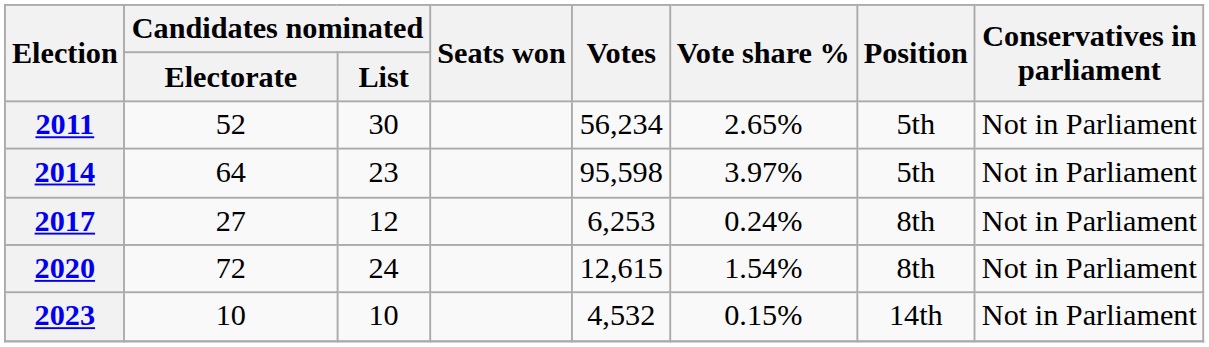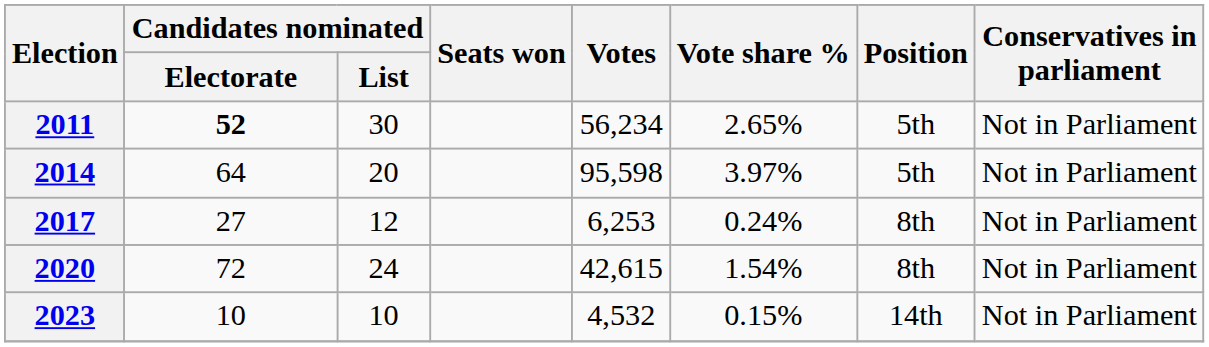 <table class=wikitable>
 <tr>
 <th rowspan=2>Election</th>
 <th colspan=2>Candidates nominated</th>
 <th rowspan=2>Seats won</th>
 <th rowspan=2>Votes</th>
 <th rowspan=2>Vote share %</th>
 <th rowspan=2>Position</th>
 <th rowspan=2>Conservatives in <br> parliament</th>
 </tr>
 <tr align="center">
 <th>Electorate</th>
 <th>List</th>
 </tr>
 <tr align="center">
 <th><a href='#'>2011</a></th>
-<td>52</td>
+<td><strong>52</strong></td>
 <td>30</td>
 <td></td>
 <td>56,234</td>
 <td> 2.65%</td>
 <td>5th</td>
 <td>Not in Parliament</td>
 </tr>
 <tr align="center">
 <th><a href='#'>2014</a></th>
 <td>64</td>
-<td>23</td>
+<td>20</td>
 <td></td>
 <td>95,598</td>
 <td> 3.97%</td>
 <td>5th</td>
 <td>Not in Parliament</td>
 </tr>
 <tr align="center">
 <th><a href='#'>2017</a></th>
 <td>27</td>
 <td>12</td>
 <td></td>
 <td>6,253</td>
 <td> 0.24%</td>
 <td>8th</td>
 <td>Not in Parliament</td>
 </tr>
 <tr align="center">
 <th><a href='#'>2020</a></th>
 <td>72</td>
 <td>24</td>
 <td></td>
-<td>12,615</td>
+<td>42,615</td>
 <td> 1.54%</td>
 <td>8th</td>
 <td>Not in Parliament</td>
 </tr>
 <tr align="center">
 <th><a href='#'>2023</a></th>
 <td>10</td>
 <td>10</td>
 <td></td>
 <td>4,532</td>
 <td> 0.15%</td>
 <td>14th</td>
 <td>Not in Parliament</td>
 </tr>
 <tr align="center">
 </tr>
 </table>
